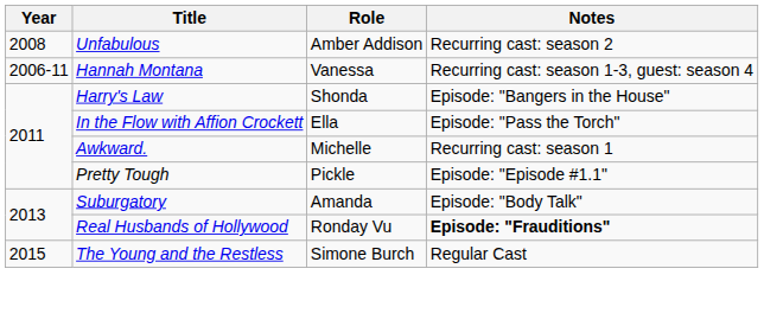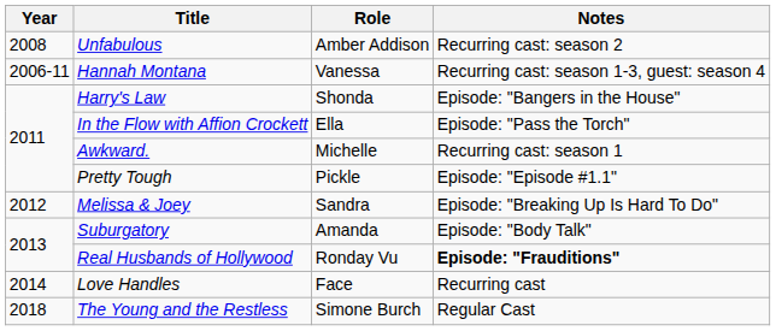 <table class="wikitable sortable">
 <tr>
 <th>Year</th>
 <th>Title</th>
 <th>Role</th>
 <th class="unsortable">Notes</th>
 </tr>
 <tr>
 <td>2008</td>
 <td><em><a href='#'>Unfabulous</a></em></td>
 <td>Amber Addison</td>
 <td>Recurring cast: season 2</td>
 </tr>
 <tr>
 <td>2006-11</td>
 <td><em><a href='#'>Hannah Montana</a></em></td>
 <td>Vanessa</td>
 <td>Recurring cast: season 1-3, guest: season 4</td>
 </tr>
 <tr>
 <td rowspan="4">2011</td>
 <td><em><a href='#'>Harry's Law</a></em></td>
 <td>Shonda</td>
 <td>Episode: "Bangers in the House"</td>
 </tr>
 <tr>
 <td><em><a href='#'>In the Flow with Affion Crockett</a></em></td>
 <td>Ella</td>
 <td>Episode: "Pass the Torch"</td>
 </tr>
 <tr>
 <td><em><a href='#'>Awkward.</a></em></td>
 <td>Michelle</td>
 <td>Recurring cast: season 1</td>
 </tr>
 <tr>
 <td><em>Pretty Tough</em></td>
 <td>Pickle</td>
 <td>Episode: "Episode #1.1"</td>
 </tr>
 <tr>
+<td>2012</td>
+<td><em><a href='#'>Melissa & Joey</a></em></td>
+<td>Sandra</td>
+<td>Episode: "Breaking Up Is Hard To Do"</td>
+</tr>
+<tr>
 <td rowspan="2">2013</td>
 <td><em><a href='#'>Suburgatory</a></em></td>
 <td>Amanda</td>
 <td>Episode: "Body Talk"</td>
 </tr>
 <tr>
 <td><em><a href='#'>Real Husbands of Hollywood</a></em></td>
 <td>Ronday Vu</td>
 <td><strong>Episode: "Frauditions"</strong></td>
 </tr>
 <tr>
-<td>2015</td>
+<td>2014</td>
+<td><em>Love Handles</em></td>
+<td>Face</td>
+<td>Recurring cast</td>
+</tr>
+<tr>
+<td>2018</td>
 <td><em><a href='#'>The Young and the Restless</a></em></td>
 <td>Simone Burch</td>
 <td>Regular Cast</td>
 </tr>
 </table>
